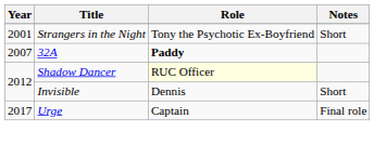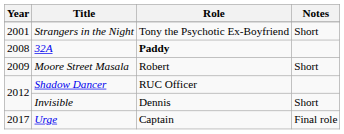 <table class="wikitable plainrowheaders sortable">
 <tr>
 <th scope="col">Year</th>
 <th scope="col">Title</th>
 <th scope="col">Role</th>
 <th scope="col" class="unsortable">Notes</th>
 </tr>
 <tr>
 </tr>
 <tr>
 <td>2001</td>
 <td><em>Strangers in the Night</em></td>
 <td>Tony the Psychotic Ex-Boyfriend</td>
 <td>Short</td>
 </tr>
 <tr>
-<td>2007</td>
+<td>2008</td>
 <td><em><a href='#'>32A</a></em></td>
 <td><strong>Paddy</strong></td>
 <td></td>
 </tr>
 <tr>
+<td>2009</td>
+<td><em>Moore Street Masala</em></td>
+<td>Robert</td>
+<td>Short</td>
+</tr>
+<tr>
 <td rowspan=2>2012</td>
 <td><em><a href='#'>Shadow Dancer</a></em></td>
-<td style="background: lightyellow;">RUC Officer</td>
+<td>RUC Officer</td>
 <td></td>
 </tr>
 <tr>
 <td><em>Invisible</em></td>
 <td>Dennis</td>
 <td>Short</td>
 </tr>
 <tr>
 <td>2017</td>
 <td><em><a href='#'>Urge</a></em></td>
 <td>Captain</td>
 <td>Final role</td>
 </tr>
 </table>
